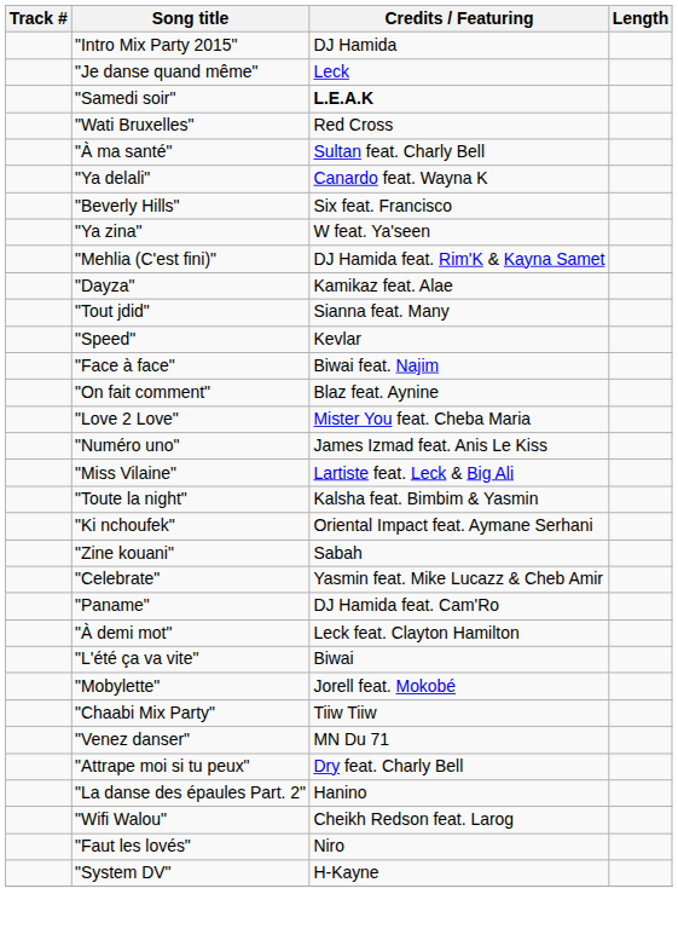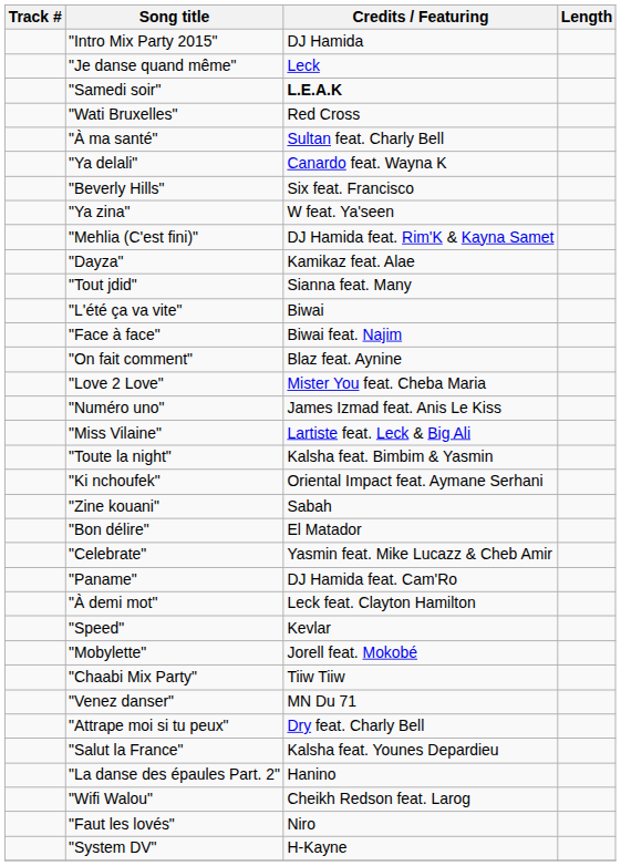 <table class="wikitable">
 <tr>
 <th>Track #</th>
 <th><strong>Song title</strong></th>
 <th><strong>Credits / Featuring</strong></th>
 <th>Length</th>
 </tr>
 <tr>
 <td></td>
 <td>"Intro Mix Party 2015"</td>
 <td>DJ Hamida</td>
 <td></td>
 </tr>
 <tr>
 <td></td>
 <td>"Je danse quand même"</td>
 <td><a href='#'>Leck</a></td>
 <td></td>
 </tr>
 <tr>
 <td></td>
 <td>"Samedi soir"</td>
 <td><strong>L.E.A.K</strong></td>
 <td></td>
 </tr>
 <tr>
 <td></td>
 <td>"Wati Bruxelles"</td>
 <td>Red Cross</td>
 <td></td>
 </tr>
 <tr>
 <td></td>
 <td>"À ma santé"</td>
 <td><a href='#'>Sultan</a> feat. Charly Bell</td>
 <td></td>
 </tr>
 <tr>
 <td></td>
 <td>"Ya delali"</td>
 <td><a href='#'>Canardo</a> feat. Wayna K</td>
 <td></td>
 </tr>
 <tr>
 <td></td>
 <td>"Beverly Hills"</td>
 <td>Six feat. Francisco</td>
 <td></td>
 </tr>
 <tr>
 <td></td>
 <td>"Ya zina"</td>
 <td>W feat. Ya'seen</td>
 <td></td>
 </tr>
 <tr>
 <td></td>
 <td>"Mehlia (C'est fini)"</td>
 <td>DJ Hamida feat. <a href='#'>Rim'K</a> & <a href='#'>Kayna Samet</a></td>
 <td></td>
 </tr>
 <tr>
 <td></td>
 <td>"Dayza"</td>
 <td>Kamikaz feat. Alae</td>
 <td></td>
 </tr>
 <tr>
 <td></td>
 <td>"Tout jdid"</td>
 <td>Sianna feat. Many</td>
 <td></td>
 </tr>
 <tr>
 <td></td>
-<td>"Speed"</td>
-<td>Kevlar</td>
+<td>"L'été ça va vite"</td>
+<td>Biwai</td>
 <td></td>
 </tr>
 <tr>
 <td></td>
 <td>"Face à face"</td>
 <td>Biwai feat. <a href='#'>Najim</a></td>
 <td></td>
 </tr>
 <tr>
 <td></td>
 <td>"On fait comment"</td>
 <td>Blaz feat. Aynine</td>
 <td></td>
 </tr>
 <tr>
 <td></td>
 <td>"Love 2 Love"</td>
 <td><a href='#'>Mister You</a> feat. Cheba Maria</td>
 <td></td>
 </tr>
 <tr>
 <td></td>
 <td>"Numéro uno"</td>
 <td>James Izmad feat. Anis Le Kiss</td>
 <td></td>
 </tr>
 <tr>
 <td></td>
 <td>"Miss Vilaine"</td>
 <td><a href='#'>Lartiste</a> feat. <a href='#'>Leck</a> & <a href='#'>Big Ali</a></td>
 <td></td>
 </tr>
 <tr>
 <td></td>
 <td>"Toute la night"</td>
 <td>Kalsha feat. Bimbim & Yasmin</td>
 <td></td>
 </tr>
 <tr>
 <td></td>
 <td>"Ki nchoufek"</td>
 <td>Oriental Impact feat. Aymane Serhani</td>
 <td></td>
 </tr>
 <tr>
 <td></td>
 <td>"Zine kouani"</td>
 <td>Sabah</td>
 <td></td>
 </tr>
 <tr>
 <td></td>
+<td>"Bon délire"</td>
+<td>El Matador</td>
+<td></td>
+</tr>
+<tr>
+<td></td>
 <td>"Celebrate"</td>
 <td>Yasmin feat. Mike Lucazz & Cheb Amir</td>
 <td></td>
 </tr>
 <tr>
 <td></td>
 <td>"Paname"</td>
 <td>DJ Hamida feat. Cam'Ro</td>
 <td></td>
 </tr>
 <tr>
 <td></td>
 <td>"À demi mot"</td>
 <td>Leck feat. Clayton Hamilton</td>
 <td></td>
 </tr>
 <tr>
 <td></td>
-<td>"L'été ça va vite"</td>
-<td>Biwai</td>
+<td>"Speed"</td>
+<td>Kevlar</td>
 <td></td>
 </tr>
 <tr>
 <td></td>
 <td>"Mobylette"</td>
 <td>Jorell feat. <a href='#'>Mokobé</a></td>
 <td></td>
 </tr>
 <tr>
 <td></td>
 <td>"Chaabi Mix Party"</td>
 <td>Tiiw Tiiw</td>
 <td></td>
 </tr>
 <tr>
 <td></td>
 <td>"Venez danser"</td>
 <td>MN Du 71</td>
 <td></td>
 </tr>
 <tr>
 <td></td>
 <td>"Attrape moi si tu peux"</td>
 <td><a href='#'>Dry</a> feat. Charly Bell</td>
+<td></td>
+</tr>
+<tr>
+<td></td>
+<td>"Salut la France"</td>
+<td>Kalsha feat. Younes Depardieu</td>
 <td></td>
 </tr>
 <tr>
 <td></td>
 <td>"La danse des épaules Part. 2"</td>
 <td>Hanino</td>
 <td></td>
 </tr>
 <tr>
 <td></td>
 <td>"Wifi Walou"</td>
 <td>Cheikh Redson feat. Larog</td>
 <td></td>
 </tr>
 <tr>
 <td></td>
 <td>"Faut les lovés"</td>
 <td>Niro</td>
 <td></td>
 </tr>
 <tr>
 <td></td>
 <td>"System DV"</td>
 <td>H-Kayne</td>
 <td></td>
 </tr>
 <tr>
 </tr>
 </table>
